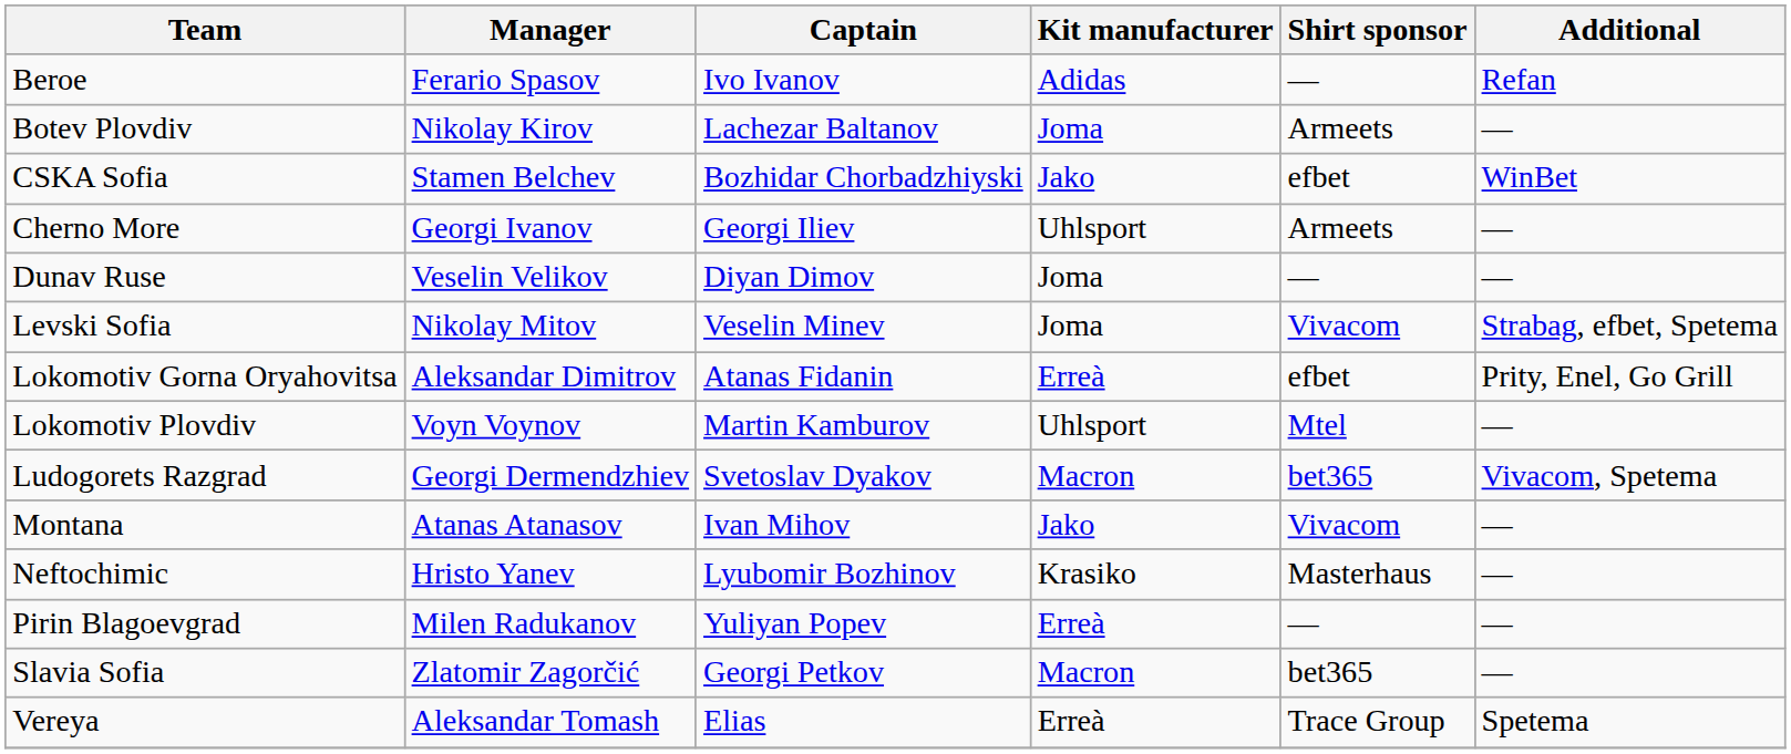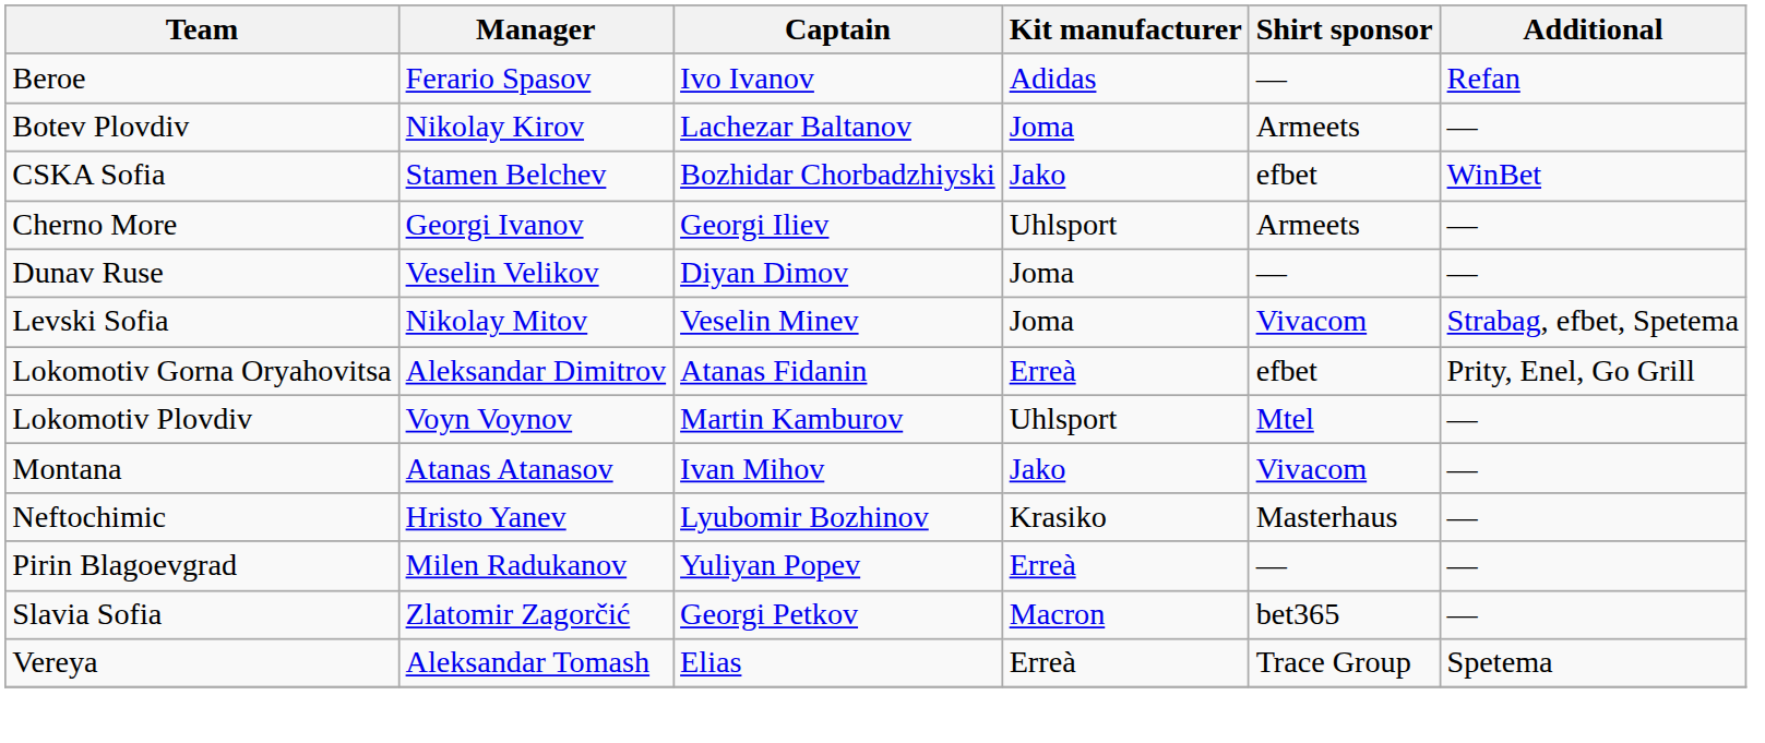 <table class="wikitable sortable" style="text-align: left;">
 <tr>
 <th>Team</th>
 <th>Manager</th>
 <th>Captain</th>
 <th>Kit manufacturer</th>
 <th>Shirt sponsor</th>
 <th>Additional</th>
 </tr>
 <tr>
 <td>Beroe</td>
 <td> <a href='#'>Ferario Spasov</a></td>
 <td> <a href='#'>Ivo Ivanov</a></td>
 <td><a href='#'>Adidas</a></td>
 <td>—</td>
 <td><a href='#'>Refan</a></td>
 </tr>
 <tr>
 <td>Botev Plovdiv</td>
 <td> <a href='#'>Nikolay Kirov</a></td>
 <td> <a href='#'>Lachezar Baltanov</a></td>
 <td><a href='#'>Joma</a></td>
 <td>Armeets</td>
 <td>—</td>
 </tr>
 <tr>
 <td>CSKA Sofia</td>
 <td> <a href='#'>Stamen Belchev</a></td>
 <td> <a href='#'>Bozhidar Chorbadzhiyski</a></td>
 <td><a href='#'>Jako</a></td>
 <td>efbet</td>
 <td><a href='#'>WinBet</a></td>
 </tr>
 <tr>
 <td>Cherno More</td>
 <td> <a href='#'>Georgi Ivanov</a></td>
 <td> <a href='#'>Georgi Iliev</a></td>
 <td>Uhlsport</td>
 <td>Armeets</td>
 <td>—</td>
 </tr>
 <tr>
 <td>Dunav Ruse</td>
 <td> <a href='#'>Veselin Velikov</a></td>
 <td> <a href='#'>Diyan Dimov</a></td>
 <td>Joma</td>
 <td>—</td>
 <td>—</td>
 </tr>
 <tr>
 <td>Levski Sofia</td>
 <td> <a href='#'>Nikolay Mitov</a></td>
 <td> <a href='#'>Veselin Minev</a></td>
 <td>Joma</td>
 <td><a href='#'>Vivacom</a></td>
 <td><a href='#'>Strabag</a>, efbet, Spetema</td>
 </tr>
 <tr>
 <td>Lokomotiv Gorna Oryahovitsa</td>
 <td> <a href='#'>Aleksandar Dimitrov</a></td>
 <td> <a href='#'>Atanas Fidanin</a></td>
 <td><a href='#'>Erreà</a></td>
 <td>efbet</td>
 <td>Prity, Enel, Go Grill</td>
 </tr>
 <tr>
 <td>Lokomotiv Plovdiv</td>
 <td> <a href='#'>Voyn Voynov</a></td>
 <td> <a href='#'>Martin Kamburov</a></td>
 <td>Uhlsport</td>
 <td><a href='#'>Mtel</a></td>
 <td>—</td>
 </tr>
 <tr>
-<td>Ludogorets Razgrad</td>
-<td> <a href='#'>Georgi Dermendzhiev</a></td>
-<td> <a href='#'>Svetoslav Dyakov</a></td>
-<td><a href='#'>Macron</a></td>
-<td><a href='#'>bet365</a></td>
-<td><a href='#'>Vivacom</a>, Spetema</td>
-</tr>
-<tr>
 <td>Montana</td>
 <td> <a href='#'>Atanas Atanasov</a></td>
 <td> <a href='#'>Ivan Mihov</a></td>
 <td><a href='#'>Jako</a></td>
 <td><a href='#'>Vivacom</a></td>
 <td>—</td>
 </tr>
 <tr>
 <td>Neftochimic</td>
 <td> <a href='#'>Hristo Yanev</a></td>
 <td> <a href='#'>Lyubomir Bozhinov</a></td>
 <td>Krasiko</td>
 <td>Masterhaus</td>
 <td>—</td>
 </tr>
 <tr>
 <td>Pirin Blagoevgrad</td>
 <td> <a href='#'>Milen Radukanov</a></td>
 <td> <a href='#'>Yuliyan Popev</a></td>
 <td><a href='#'>Erreà</a></td>
 <td>—</td>
 <td>—</td>
 </tr>
 <tr>
 <td>Slavia Sofia</td>
 <td> <a href='#'>Zlatomir Zagorčić</a></td>
 <td> <a href='#'>Georgi Petkov</a></td>
 <td><a href='#'>Macron</a></td>
 <td>bet365</td>
 <td>—</td>
 </tr>
 <tr>
 <td>Vereya</td>
 <td> <a href='#'>Aleksandar Tomash</a></td>
 <td> <a href='#'>Elias</a></td>
 <td>Erreà</td>
 <td>Trace Group</td>
 <td>Spetema</td>
 </tr>
 <tr>
 </tr>
 </table>
